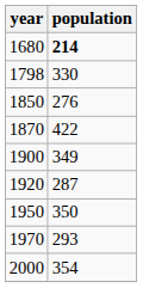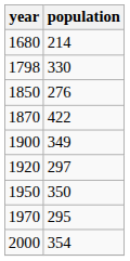 <table class="wikitable">
 <tr>
 <th>year</th>
 <th>population</th>
 </tr>
 <tr>
 <td>1680</td>
-<td><strong>214</strong></td>
+<td>214</td>
 </tr>
 <tr>
 <td>1798</td>
 <td>330</td>
 </tr>
 <tr>
 <td>1850</td>
 <td>276</td>
 </tr>
 <tr>
 <td>1870</td>
 <td>422</td>
 </tr>
 <tr>
 <td>1900</td>
 <td>349</td>
 </tr>
 <tr>
 <td>1920</td>
-<td>287</td>
+<td>297</td>
 </tr>
 <tr>
 <td>1950</td>
 <td>350</td>
 </tr>
 <tr>
 <td>1970</td>
-<td>293</td>
+<td>295</td>
 </tr>
 <tr>
 <td>2000</td>
 <td>354</td>
 </tr>
 <tr>
 </tr>
 </table>
